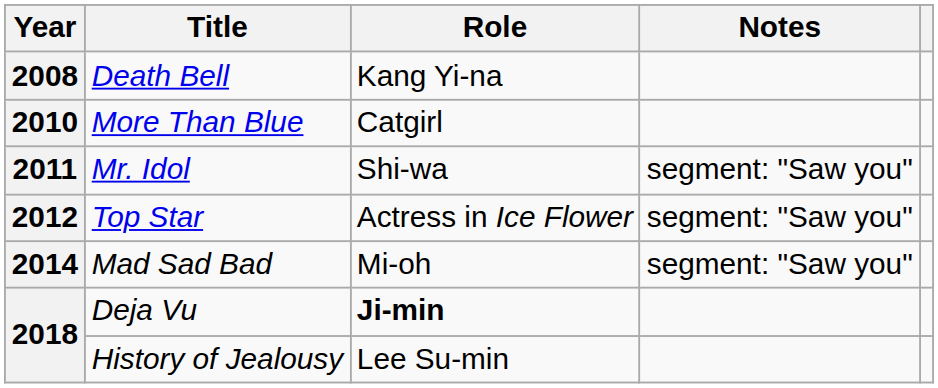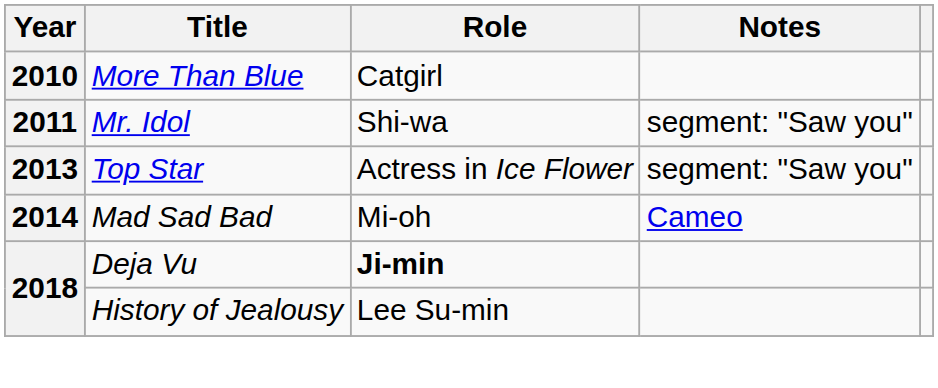 <table class="wikitable plainrowheaders sortable">
 <tr>
 <th scope="col">Year</th>
 <th scope="col">Title</th>
 <th scope="col">Role</th>
 <th scope="col">Notes</th>
 <th scope="col" class="unsortable"></th>
-</tr>
-<tr>
-<th scope="row">2008</th>
-<td><em><a href='#'>Death Bell</a></em></td>
-<td>Kang Yi-na</td>
-<td></td>
-<td style="text-align:center"></td>
 </tr>
 <tr>
 <th scope="row">2010</th>
 <td><em><a href='#'>More Than Blue</a></em></td>
 <td>Catgirl</td>
 <td></td>
 <td style="text-align:center"></td>
 </tr>
 <tr>
 <th scope="row">2011</th>
 <td><em><a href='#'>Mr. Idol</a></em></td>
 <td>Shi-wa</td>
 <td>segment: "Saw you"</td>
 <td style="text-align:center"></td>
 </tr>
 <tr>
-<th scope="row">2012</th>
+<th scope="row">2013</th>
 <td><em><a href='#'>Top Star</a></em></td>
 <td>Actress in <em>Ice Flower</em></td>
 <td>segment: "Saw you"</td>
 <td style="text-align:center"></td>
 </tr>
 <tr>
 <th scope="row">2014</th>
 <td><em>Mad Sad Bad</em></td>
 <td>Mi-oh</td>
-<td>segment: "Saw you"</td>
+<td><a href='#'>Cameo</a></td>
 <td style="text-align:center"></td>
 </tr>
 <tr>
 <th scope="row" rowspan="2">2018</th>
 <td><em>Deja Vu</em></td>
 <td><strong>Ji-min</strong></td>
 <td></td>
 <td style="text-align:center"></td>
 </tr>
 <tr>
 <td><em>History of Jealousy</em></td>
 <td>Lee Su-min</td>
 <td></td>
 <td style="text-align:center"></td>
 </tr>
 </table>
